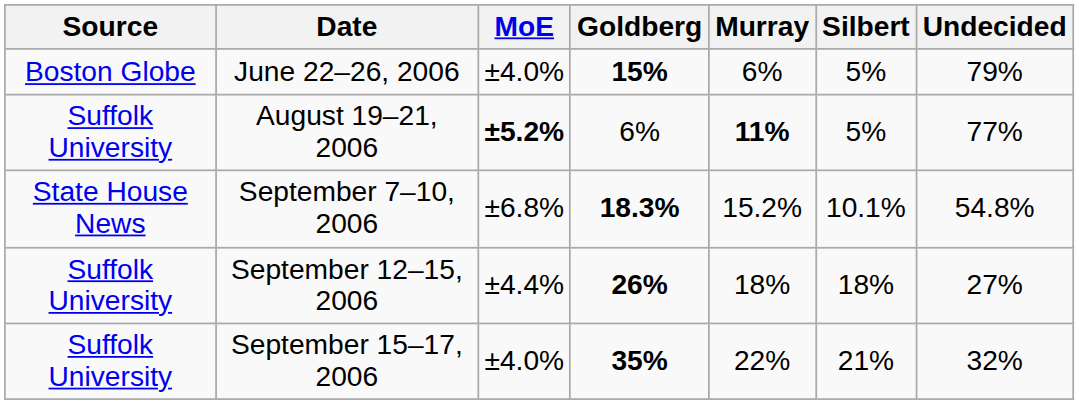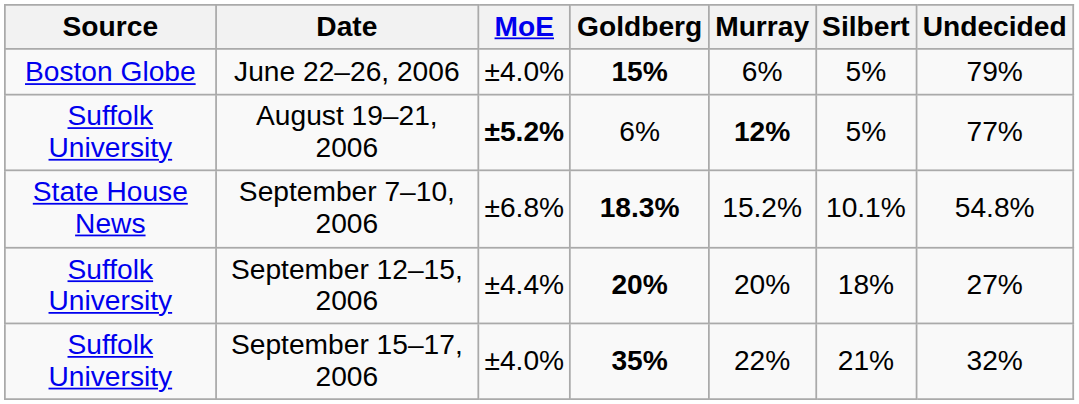 <table class=wikitable style="text-align:center">
 <tr>
 <th>Source</th>
 <th>Date</th>
 <th><a href='#'>MoE</a></th>
 <th>Goldberg</th>
 <th>Murray</th>
 <th>Silbert</th>
 <th>Undecided</th>
 </tr>
 <tr>
 <td><a href='#'>Boston Globe</a></td>
 <td>June 22–26, 2006</td>
 <td>±4.0%</td>
 <td><strong>15%</strong></td>
 <td>6%</td>
 <td>5%</td>
 <td>79%</td>
 </tr>
 <tr>
 <td><a href='#'>Suffolk University</a></td>
 <td>August 19–21, 2006</td>
 <td><strong>±5.2%</strong></td>
 <td>6%</td>
-<td><strong>11%</strong></td>
+<td><strong>12%</strong></td>
 <td>5%</td>
 <td>77%</td>
 </tr>
 <tr>
 <td><a href='#'>State House News</a></td>
 <td>September 7–10, 2006</td>
 <td>±6.8%</td>
 <td><strong>18.3%</strong></td>
 <td>15.2%</td>
 <td>10.1%</td>
 <td>54.8%</td>
 </tr>
 <tr>
 <td><a href='#'>Suffolk University</a></td>
 <td>September 12–15, 2006</td>
 <td>±4.4%</td>
-<td><strong>26%</strong></td>
-<td>18%</td>
+<td><strong>20%</strong></td>
+<td>20%</td>
 <td>18%</td>
 <td>27%</td>
 </tr>
 <tr>
 <td><a href='#'>Suffolk University</a></td>
 <td>September 15–17, 2006</td>
 <td>±4.0%</td>
 <td><strong>35%</strong></td>
 <td>22%</td>
 <td>21%</td>
 <td>32%</td>
 </tr>
 </table>
